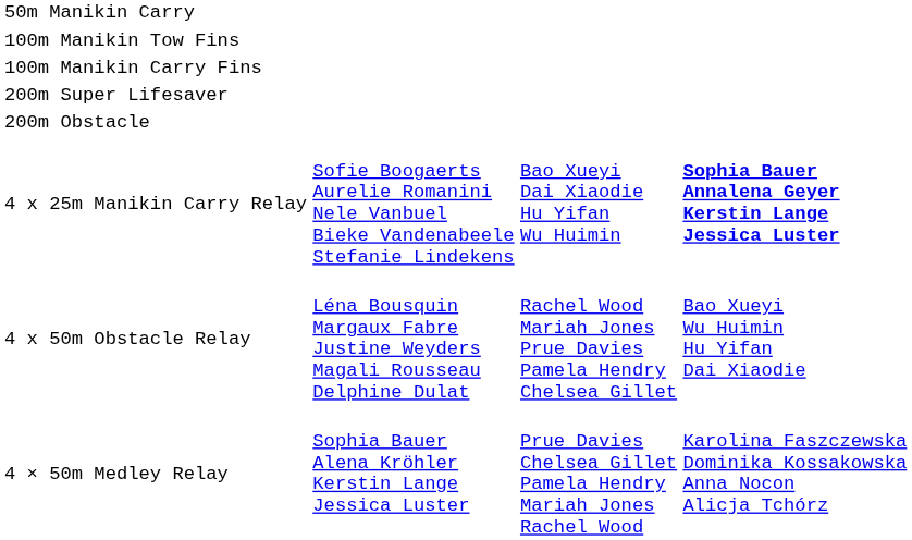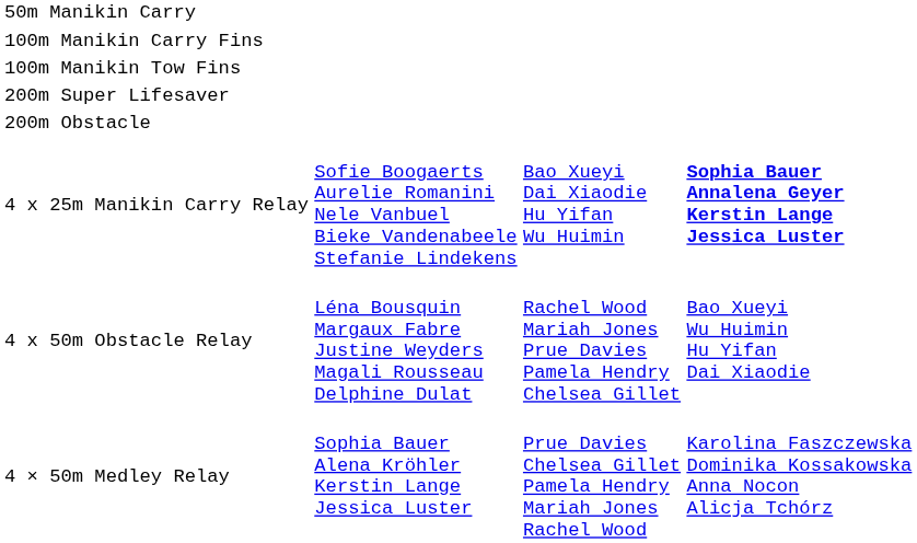 <table>
 <tr>
 <td>50m Manikin Carry<br></td>
 <td></td>
 <td></td>
 <td></td>
 </tr>
 <tr>
-<td>100m Manikin Tow Fins<br></td>
+<td>100m Manikin Carry Fins<br></td>
 <td></td>
 <td></td>
 <td></td>
 </tr>
 <tr>
-<td>100m Manikin Carry Fins<br></td>
+<td>100m Manikin Tow Fins<br></td>
 <td></td>
 <td></td>
 <td></td>
 </tr>
 <tr>
 <td>200m Super Lifesaver<br></td>
 <td></td>
 <td></td>
 <td></td>
 </tr>
 <tr>
 <td>200m Obstacle<br></td>
 <td></td>
 <td></td>
 <td></td>
 </tr>
 <tr>
 <td>4 x 25m Manikin Carry Relay<br></td>
 <td><br><a href='#'>Sofie Boogaerts</a><br><a href='#'>Aurelie Romanini</a><br><a href='#'>Nele Vanbuel</a><br><a href='#'>Bieke Vandenabeele</a><br><a href='#'>Stefanie Lindekens</a></td>
 <td valign=top><br><a href='#'>Bao Xueyi</a><br><a href='#'>Dai Xiaodie</a><br><a href='#'>Hu Yifan</a><br><a href='#'>Wu Huimin</a></td>
 <td valign=top><strong><br><a href='#'>Sophia Bauer</a><br><a href='#'>Annalena Geyer</a><br><a href='#'>Kerstin Lange</a><br><a href='#'>Jessica Luster</a></strong></td>
 </tr>
 <tr>
 <td>4 x 50m Obstacle Relay<br></td>
 <td><br><a href='#'>Léna Bousquin</a><br><a href='#'>Margaux Fabre</a><br><a href='#'>Justine Weyders</a><br><a href='#'>Magali Rousseau</a><br><a href='#'>Delphine Dulat</a></td>
 <td><br><a href='#'>Rachel Wood</a><br><a href='#'>Mariah Jones</a><br><a href='#'>Prue Davies</a><br><a href='#'>Pamela Hendry</a><br><a href='#'>Chelsea Gillet</a></td>
 <td valign=top><br><a href='#'>Bao Xueyi</a><br><a href='#'>Wu Huimin</a><br><a href='#'>Hu Yifan</a><br><a href='#'>Dai Xiaodie</a></td>
 </tr>
 <tr>
 <td>4 × 50m  Medley Relay<br></td>
 <td valign=top><br><a href='#'>Sophia Bauer</a><br><a href='#'>Alena Kröhler</a><br><a href='#'>Kerstin Lange</a><br><a href='#'>Jessica Luster</a></td>
 <td valign=top><br><a href='#'>Prue Davies</a><br><a href='#'>Chelsea Gillet</a><br><a href='#'>Pamela Hendry</a><br><a href='#'>Mariah Jones</a><br><a href='#'>Rachel Wood</a></td>
 <td valign=top><br><a href='#'>Karolina Faszczewska</a><br><a href='#'>Dominika Kossakowska</a><br><a href='#'>Anna Nocon</a><br><a href='#'>Alicja Tchórz</a></td>
 </tr>
 </table>
